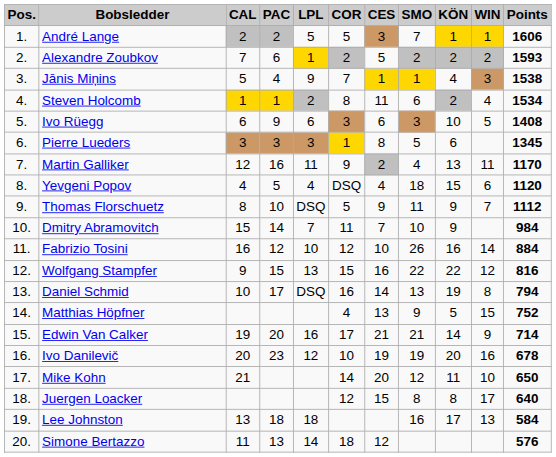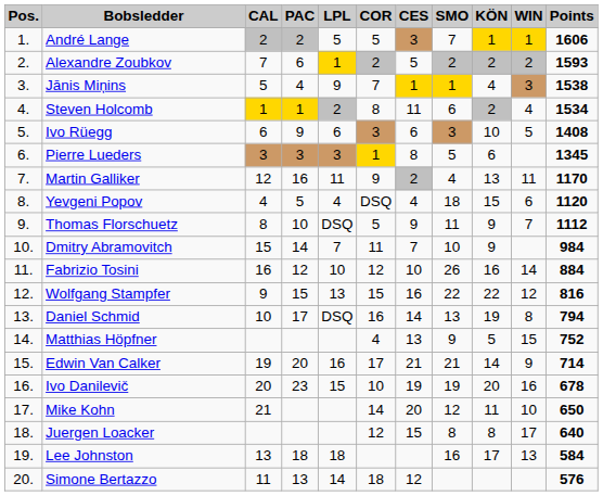 <table class=wikitable  bgcolor="#f7f8ff" cellpadding="3" cellspacing="0" border="1" style="text-align:center; border:gray solid 1px; border-collapse: collapse;">
 <tr bgcolor="#CCCCCC">
 <td width="10"><strong>Pos.</strong></td>
 <td width="215"><strong>Bobsledder</strong></td>
 <td width="20"><strong>CAL</strong></td>
 <td width="20"><strong>PAC</strong></td>
 <td width="20"><strong>LPL</strong></td>
 <td width="20"><strong>COR</strong></td>
 <td width="20"><strong>CES</strong></td>
 <td width="20"><strong>SMO</strong></td>
 <td width="20"><strong>KÖN</strong></td>
 <td width="20"><strong>WIN</strong></td>
 <td width="20"><strong>Points</strong></td>
 </tr>
 <tr>
 <td>1.</td>
 <td align="left"> <a href='#'>André Lange</a></td>
 <td bgcolor="silver">2</td>
 <td bgcolor="silver">2</td>
 <td>5</td>
 <td>5</td>
 <td bgcolor="cc9966">3</td>
 <td>7</td>
 <td bgcolor="gold">1</td>
 <td bgcolor="gold">1</td>
 <td><strong>1606</strong></td>
 </tr>
 <tr>
 <td>2.</td>
 <td align="left"> <a href='#'>Alexandre Zoubkov</a></td>
 <td>7</td>
 <td>6</td>
 <td bgcolor="gold">1</td>
 <td bgcolor="silver">2</td>
 <td>5</td>
 <td bgcolor="silver">2</td>
 <td bgcolor="silver">2</td>
 <td bgcolor="silver">2</td>
 <td><strong>1593</strong></td>
 </tr>
 <tr>
 <td>3.</td>
 <td align="left"> <a href='#'>Jānis Miņins</a></td>
 <td>5</td>
 <td>4</td>
 <td>9</td>
 <td>7</td>
 <td bgcolor="gold">1</td>
 <td bgcolor="gold">1</td>
 <td>4</td>
 <td bgcolor="cc9966">3</td>
 <td><strong>1538</strong></td>
 </tr>
 <tr>
 <td>4.</td>
 <td align="left"> <a href='#'>Steven Holcomb</a></td>
 <td bgcolor="gold">1</td>
 <td bgcolor="gold">1</td>
 <td bgcolor="silver">2</td>
 <td>8</td>
 <td>11</td>
 <td>6</td>
 <td bgcolor="silver">2</td>
 <td>4</td>
 <td><strong>1534</strong></td>
 </tr>
 <tr>
 <td>5.</td>
 <td align="left"> <a href='#'>Ivo Rüegg</a></td>
 <td>6</td>
 <td>9</td>
 <td>6</td>
 <td bgcolor="cc9966">3</td>
 <td>6</td>
 <td bgcolor="cc9966">3</td>
 <td>10</td>
 <td>5</td>
 <td><strong>1408</strong></td>
 </tr>
 <tr>
 <td>6.</td>
 <td align="left"> <a href='#'>Pierre Lueders</a></td>
 <td bgcolor="cc9966">3</td>
 <td bgcolor="cc9966">3</td>
 <td bgcolor="cc9966">3</td>
 <td bgcolor="gold">1</td>
 <td>8</td>
 <td>5</td>
 <td>6</td>
 <td></td>
 <td><strong>1345</strong></td>
 </tr>
 <tr>
 <td>7.</td>
 <td align="left"> <a href='#'>Martin Galliker</a></td>
 <td>12</td>
 <td>16</td>
 <td>11</td>
 <td>9</td>
 <td bgcolor="silver">2</td>
 <td>4</td>
 <td>13</td>
 <td>11</td>
 <td><strong>1170</strong></td>
 </tr>
 <tr>
 <td>8.</td>
 <td align="left"> <a href='#'>Yevgeni Popov</a></td>
 <td>4</td>
 <td>5</td>
 <td>4</td>
 <td>DSQ</td>
 <td>4</td>
 <td>18</td>
 <td>15</td>
 <td>6</td>
 <td><strong>1120</strong></td>
 </tr>
 <tr>
 <td>9.</td>
 <td align="left"> <a href='#'>Thomas Florschuetz</a></td>
 <td>8</td>
 <td>10</td>
 <td>DSQ</td>
 <td>5</td>
 <td>9</td>
 <td>11</td>
 <td>9</td>
 <td>7</td>
 <td><strong>1112</strong></td>
 </tr>
 <tr>
 <td>10.</td>
 <td align="left"> <a href='#'>Dmitry Abramovitch</a></td>
 <td>15</td>
 <td>14</td>
 <td>7</td>
 <td>11</td>
 <td>7</td>
 <td>10</td>
 <td>9</td>
 <td></td>
 <td><strong>984</strong></td>
 </tr>
 <tr>
 <td>11.</td>
 <td align="left"> <a href='#'>Fabrizio Tosini</a></td>
 <td>16</td>
 <td>12</td>
 <td>10</td>
 <td>12</td>
 <td>10</td>
 <td>26</td>
 <td>16</td>
 <td>14</td>
 <td><strong>884</strong></td>
 </tr>
 <tr>
 <td>12.</td>
 <td align="left"> <a href='#'>Wolfgang Stampfer</a></td>
 <td>9</td>
 <td>15</td>
 <td>13</td>
 <td>15</td>
 <td>16</td>
 <td>22</td>
 <td>22</td>
 <td>12</td>
 <td><strong>816</strong></td>
 </tr>
 <tr>
 <td>13.</td>
 <td align="left"> <a href='#'>Daniel Schmid</a></td>
 <td>10</td>
 <td>17</td>
 <td>DSQ</td>
 <td>16</td>
 <td>14</td>
 <td>13</td>
 <td>19</td>
 <td>8</td>
 <td><strong>794</strong></td>
 </tr>
 <tr>
 <td>14.</td>
 <td align="left"> <a href='#'>Matthias Höpfner</a></td>
 <td></td>
 <td></td>
 <td></td>
 <td>4</td>
 <td>13</td>
 <td>9</td>
 <td>5</td>
 <td>15</td>
 <td><strong>752</strong></td>
 </tr>
 <tr>
 <td>15.</td>
 <td align="left"> <a href='#'>Edwin Van Calker</a></td>
 <td>19</td>
 <td>20</td>
 <td>16</td>
 <td>17</td>
 <td>21</td>
 <td>21</td>
 <td>14</td>
 <td>9</td>
 <td><strong>714</strong></td>
 </tr>
 <tr>
 <td>16.</td>
 <td align="left"> <a href='#'>Ivo Danilevič</a></td>
 <td>20</td>
 <td>23</td>
-<td>12</td>
+<td>15</td>
 <td>10</td>
 <td>19</td>
 <td>19</td>
 <td>20</td>
 <td>16</td>
 <td><strong>678</strong></td>
 </tr>
 <tr>
 <td>17.</td>
 <td align="left"> <a href='#'>Mike Kohn</a></td>
 <td>21</td>
 <td></td>
 <td></td>
 <td>14</td>
 <td>20</td>
 <td>12</td>
 <td>11</td>
 <td>10</td>
 <td><strong>650</strong></td>
 </tr>
 <tr>
 <td>18.</td>
 <td align="left"> <a href='#'>Juergen Loacker</a></td>
 <td></td>
 <td></td>
 <td></td>
 <td>12</td>
 <td>15</td>
 <td>8</td>
 <td>8</td>
 <td>17</td>
 <td><strong>640</strong></td>
 </tr>
 <tr>
 <td>19.</td>
 <td align="left"> <a href='#'>Lee Johnston</a></td>
 <td>13</td>
 <td>18</td>
 <td>18</td>
 <td></td>
 <td></td>
 <td>16</td>
 <td>17</td>
 <td>13</td>
 <td><strong>584</strong></td>
 </tr>
 <tr>
 <td>20.</td>
 <td align="left"> <a href='#'>Simone Bertazzo</a></td>
 <td>11</td>
 <td>13</td>
 <td>14</td>
 <td>18</td>
 <td>12</td>
 <td></td>
 <td></td>
 <td></td>
 <td><strong>576</strong><br></td>
 </tr>
 </table>
